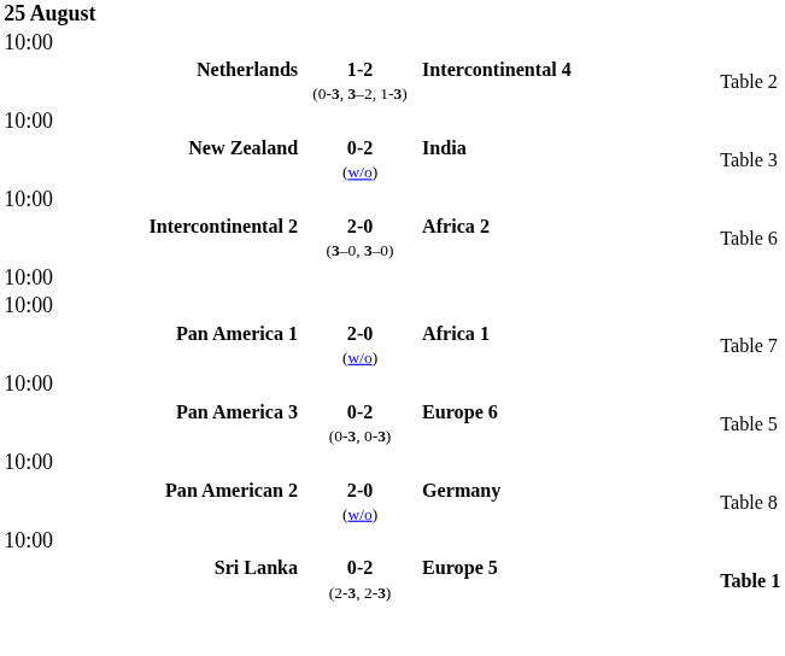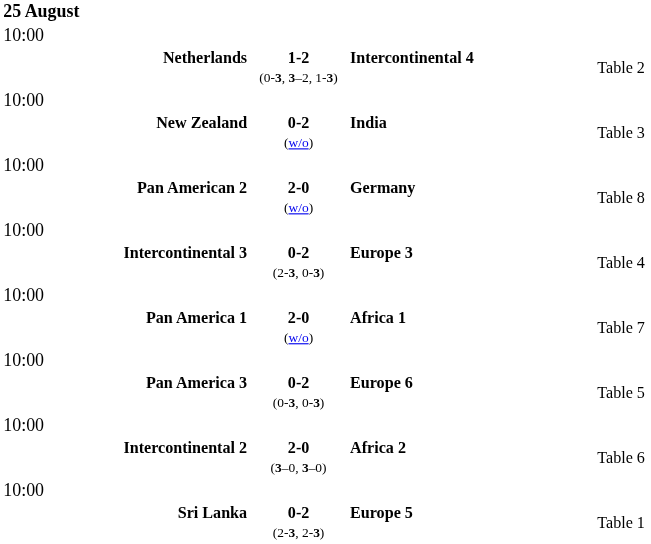 <table style="width:100%;" cellspacing="1">
 <tr>
 <th width=25%></th>
 <th width=10%></th>
 <th width=25%></th>
 </tr>
 <tr>
 <td><strong>25 August</strong></td>
 </tr>
 <tr>
 <td>10:00</td>
 </tr>
 <tr style=font-size:90%>
 <td align=right><strong>Netherlands</strong><br><br></td>
 <td align=center><strong> 1-2 </strong><br><small>(0-<strong>3</strong>, <strong>3</strong>–2, 1-<strong>3</strong>)</small></td>
 <td><strong>Intercontinental 4<br><br></strong></td>
 <td>Table 2</td>
 </tr>
 <tr>
 <td>10:00</td>
 </tr>
 <tr style=font-size:90%>
 <td align=right><strong>New Zealand</strong><br><br></td>
 <td align=center><strong> 0-2 </strong><br><small>(<a href='#'>w/o</a>)</small></td>
 <td><strong>India<br><br></strong></td>
 <td>Table 3</td>
 </tr>
 <tr>
 <td>10:00</td>
 </tr>
 <tr style=font-size:90%>
-<td align=right><strong>Intercontinental 2<br><br></strong></td>
-<td align=center><strong> 2-0 </strong><br><small>(<strong>3</strong>–0, <strong>3</strong>–0)</small></td>
-<td><strong>Africa 2</strong><br><br></td>
-<td>Table 6</td>
+<td align=right><strong>Pan American 2<br><br></strong></td>
+<td align=center><strong> 2-0 </strong><br><small>(<a href='#'>w/o</a>)</small></td>
+<td><strong>Germany</strong><br><br></td>
+<td>Table 8</td>
 </tr>
 <tr>
 <td>10:00</td>
+</tr>
+<tr style=font-size:90%>
+<td align=right><strong>Intercontinental 3</strong><br><br></td>
+<td align=center><strong> 0-2 </strong><br><small>(2-<strong>3</strong>, 0-<strong>3</strong>)</small></td>
+<td><strong>Europe 3<br><br></strong></td>
+<td>Table 4</td>
 </tr>
 <tr>
 <td>10:00</td>
 </tr>
 <tr style=font-size:90%>
 <td align=right><strong>Pan America 1<br><br></strong></td>
 <td align=center><strong> 2-0 </strong><br><small>(<a href='#'>w/o</a>)</small></td>
 <td><strong>Africa 1</strong><br><br></td>
 <td>Table 7</td>
 </tr>
 <tr>
 <td>10:00</td>
 </tr>
 <tr style=font-size:90%>
 <td align=right><strong>Pan America 3</strong><br><br></td>
 <td align=center><strong> 0-2 </strong><br><small>(0-<strong>3</strong>, 0-<strong>3</strong>)</small></td>
 <td><strong>Europe 6<br><br> </strong></td>
 <td>Table 5</td>
 </tr>
 <tr>
 <td>10:00</td>
 </tr>
 <tr style=font-size:90%>
-<td align=right><strong>Pan American 2<br><br></strong></td>
-<td align=center><strong> 2-0 </strong><br><small>(<a href='#'>w/o</a>)</small></td>
-<td><strong>Germany</strong><br><br></td>
-<td>Table 8</td>
+<td align=right><strong>Intercontinental 2<br><br></strong></td>
+<td align=center><strong> 2-0 </strong><br><small>(<strong>3</strong>–0, <strong>3</strong>–0)</small></td>
+<td><strong>Africa 2</strong><br><br></td>
+<td>Table 6</td>
 </tr>
 <tr>
 <td>10:00</td>
 </tr>
 <tr style=font-size:90%>
 <td align=right><strong>Sri Lanka</strong><br><br></td>
 <td align=center><strong> 0-2 </strong><br><small>(2-<strong>3</strong>, 2-<strong>3</strong>)</small></td>
 <td><strong>Europe 5<br><br></strong></td>
-<td><strong>Table 1</strong></td>
+<td>Table 1</td>
 </tr>
 </table>
